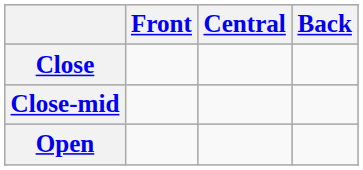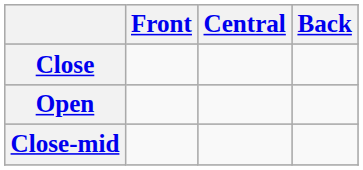 <table class="wikitable" style="text-align:center;">
 <tr>
 <th></th>
 <th><a href='#'>Front</a></th>
 <th><a href='#'>Central</a></th>
 <th><a href='#'>Back</a></th>
 </tr>
 <tr>
 <th><a href='#'>Close</a></th>
 <td> </td>
 <td></td>
 <td> </td>
 </tr>
 <tr>
+<th><a href='#'>Open</a></th>
+<td></td>
+<td> </td>
+<td></td>
+</tr>
+<tr>
 <th><a href='#'>Close-mid</a></th>
 <td> </td>
 <td></td>
 <td> </td>
 </tr>
-<tr>
-<th><a href='#'>Open</a></th>
-<td></td>
-<td> </td>
-<td></td>
-</tr>
 </table>
